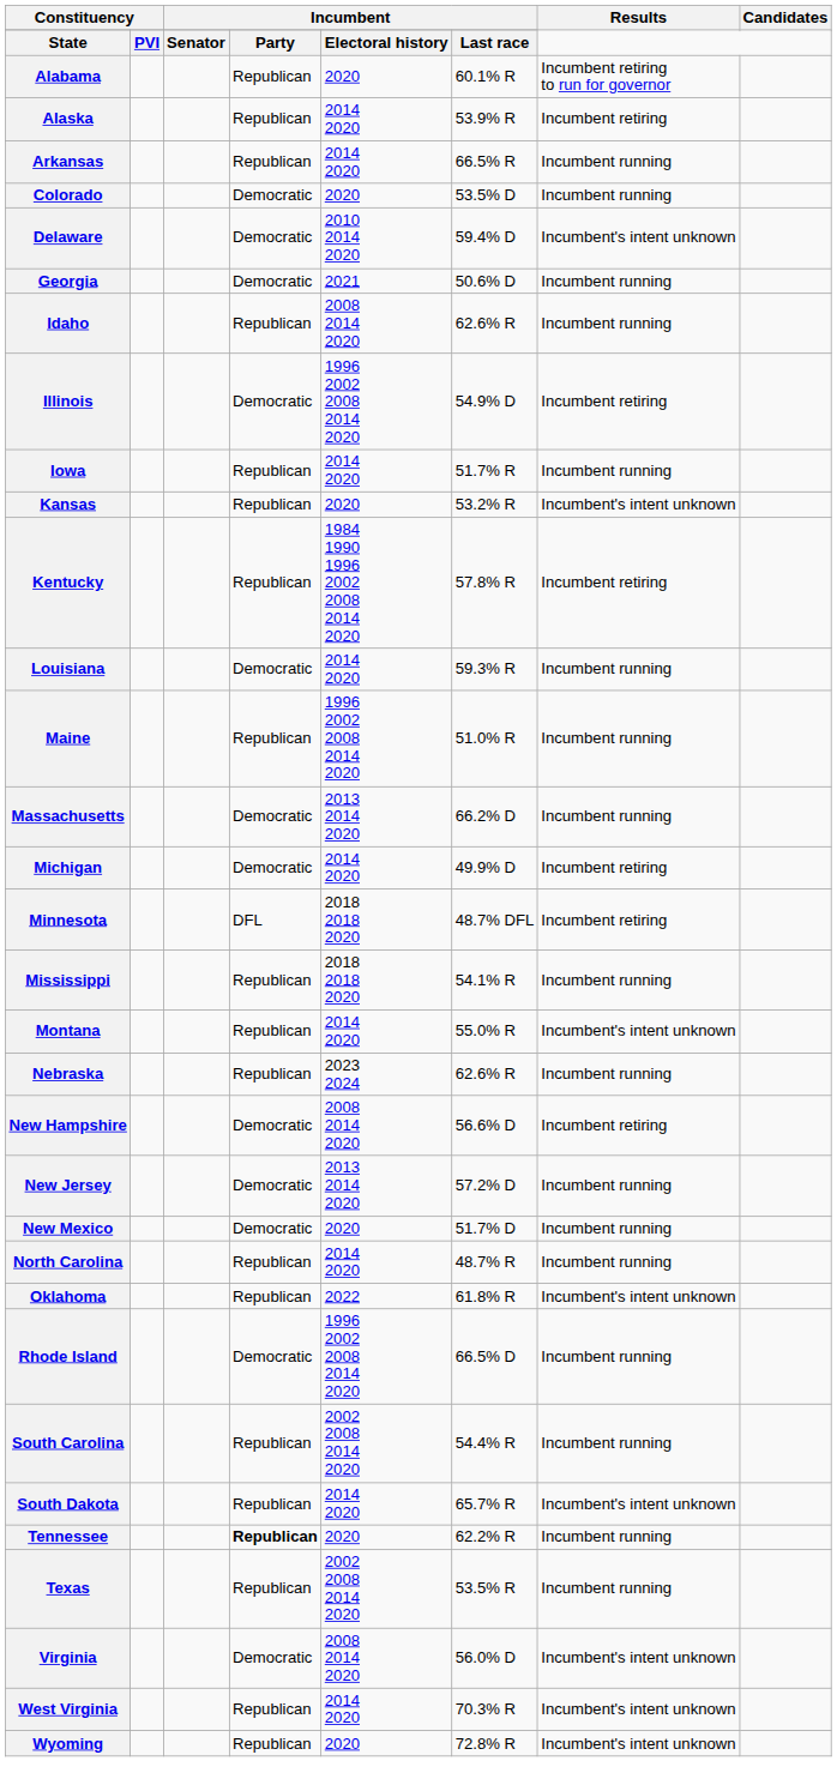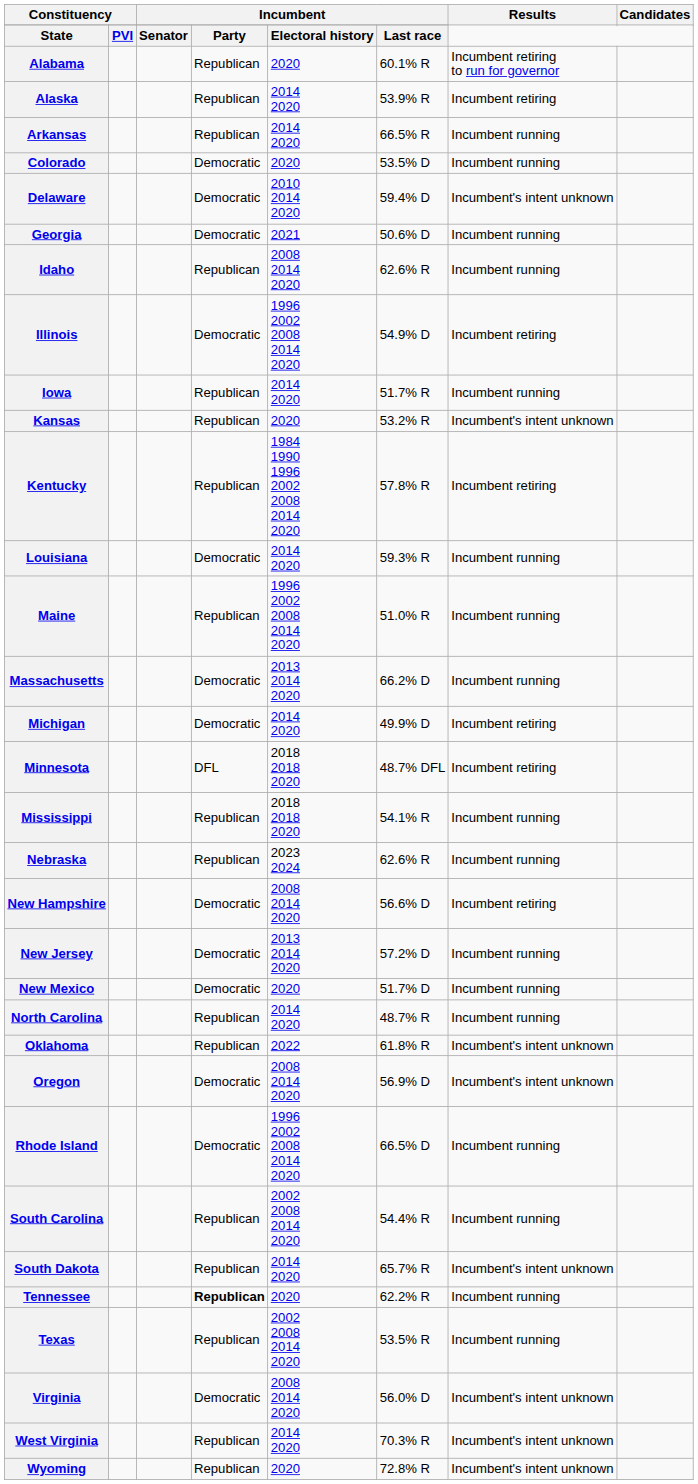 <table class="wikitable sortable">
 <tr valign=bottom>
 <th colspan=2>Constituency</th>
 <th colspan=4>Incumbent</th>
 <th rowspan=2>Results</th>
 <th rowspan=2 class="unsortable">Candidates</th>
 </tr>
 <tr style="vertical-align:bottom">
 </tr>
 <tr>
 <th>State<br></th>
 <th><a href='#'>PVI</a></th>
 <th>Senator</th>
 <th>Party</th>
 <th>Electoral history</th>
 <th>Last race</th>
 </tr>
 <tr>
 <th><a href='#'>Alabama</a></th>
 <td></td>
 <td></td>
 <td>Republican</td>
 <td data-sort-value=2020><a href='#'>2020</a></td>
 <td>60.1% R</td>
 <td>Incumbent retiring<br>to <a href='#'>run for governor</a></td>
 <td nowrap></td>
 </tr>
 <tr>
 <th><a href='#'>Alaska</a></th>
 <td></td>
 <td></td>
 <td>Republican</td>
 <td data-sort-value=2014><a href='#'>2014</a><br><a href='#'>2020</a></td>
 <td>53.9% R</td>
 <td>Incumbent retiring</td>
 <td nowrap></td>
 </tr>
 <tr>
 <th><a href='#'>Arkansas</a></th>
 <td></td>
 <td></td>
 <td>Republican</td>
 <td data-sort-value=2014><a href='#'>2014</a><br><a href='#'>2020</a></td>
 <td>66.5% R</td>
 <td data-sort-value=1>Incumbent running</td>
 <td nowrap></td>
 </tr>
 <tr>
 <th><a href='#'>Colorado</a></th>
 <td></td>
 <td></td>
 <td>Democratic</td>
 <td data-sort-value=2020><a href='#'>2020</a></td>
 <td>53.5% D</td>
 <td data-sort-value=1>Incumbent running</td>
 <td nowrap></td>
 </tr>
 <tr>
 <th><a href='#'>Delaware</a></th>
 <td></td>
 <td></td>
 <td>Democratic</td>
 <td data-sort-value=2010><a href='#'>2010 </a><br><a href='#'>2014</a><br><a href='#'>2020</a></td>
 <td>59.4% D</td>
 <td data-sort-value=0>Incumbent's intent unknown</td>
 <td nowrap></td>
 </tr>
 <tr>
 <th><a href='#'>Georgia</a></th>
 <td></td>
 <td></td>
 <td>Democratic</td>
 <td data-sort-value=2021><a href='#'>2021</a></td>
 <td>50.6% D</td>
 <td data-sort-value=1>Incumbent running</td>
 <td nowrap></td>
 </tr>
 <tr>
 <th><a href='#'>Idaho</a></th>
 <td></td>
 <td></td>
 <td>Republican</td>
 <td data-sort-value=2008><a href='#'>2008</a><br><a href='#'>2014</a><br><a href='#'>2020</a></td>
 <td>62.6% R</td>
 <td data-sort-value=1>Incumbent running</td>
 <td nowrap></td>
 </tr>
 <tr>
 <th><a href='#'>Illinois</a></th>
 <td></td>
 <td></td>
 <td>Democratic</td>
 <td data-sort-value=1996><a href='#'>1996</a><br><a href='#'>2002</a><br><a href='#'>2008</a><br><a href='#'>2014</a><br><a href='#'>2020</a></td>
 <td>54.9% D</td>
 <td>Incumbent retiring</td>
 <td nowrap></td>
 </tr>
 <tr>
 <th><a href='#'>Iowa</a></th>
 <td></td>
 <td></td>
 <td>Republican</td>
 <td data-sort-value=2014><a href='#'>2014</a><br><a href='#'>2020</a></td>
 <td>51.7% R</td>
 <td data-sort-value=1>Incumbent running</td>
 <td nowrap></td>
 </tr>
 <tr>
 <th><a href='#'>Kansas</a></th>
 <td></td>
 <td></td>
 <td>Republican</td>
 <td data-sort-value=2020><a href='#'>2020</a></td>
 <td>53.2% R</td>
 <td data-sort-value=0>Incumbent's intent unknown</td>
 <td nowrap></td>
 </tr>
 <tr>
 <th><a href='#'>Kentucky</a></th>
 <td></td>
 <td></td>
 <td>Republican</td>
 <td data-sort-value=1984><a href='#'>1984</a><br><a href='#'>1990</a><br><a href='#'>1996</a><br><a href='#'>2002</a><br><a href='#'>2008</a><br><a href='#'>2014</a><br><a href='#'>2020</a></td>
 <td>57.8% R</td>
 <td>Incumbent retiring</td>
 <td nowrap></td>
 </tr>
 <tr>
 <th><a href='#'>Louisiana</a></th>
 <td></td>
 <td></td>
 <td>Democratic</td>
 <td data-sort-value=2014><a href='#'>2014</a><br><a href='#'>2020</a></td>
 <td>59.3% R</td>
 <td data-sort-value=1>Incumbent running</td>
 <td nowrap></td>
 </tr>
 <tr>
 <th><a href='#'>Maine</a></th>
 <td></td>
 <td></td>
 <td>Republican</td>
 <td data-sort-value=1996><a href='#'>1996</a><br><a href='#'>2002</a><br><a href='#'>2008</a><br><a href='#'>2014</a><br><a href='#'>2020</a></td>
 <td>51.0% R</td>
 <td data-sort-value=1>Incumbent running</td>
 <td nowrap></td>
 </tr>
 <tr>
 <th><a href='#'>Massachusetts</a></th>
 <td></td>
 <td></td>
 <td>Democratic</td>
 <td data-sort-value=2013><a href='#'>2013 </a><br><a href='#'>2014</a><br><a href='#'>2020</a></td>
 <td>66.2% D</td>
 <td data-sort-value=1>Incumbent running</td>
 <td nowrap></td>
 </tr>
 <tr>
 <th><a href='#'>Michigan</a></th>
 <td></td>
 <td></td>
 <td>Democratic</td>
 <td data-sort-value=2014><a href='#'>2014</a><br><a href='#'>2020</a></td>
 <td>49.9% D</td>
 <td>Incumbent retiring</td>
 <td nowrap></td>
 </tr>
 <tr>
 <th><a href='#'>Minnesota</a></th>
 <td></td>
 <td></td>
 <td>DFL</td>
 <td data-sort-value=2018>2018 <br><a href='#'>2018 </a><br><a href='#'>2020</a></td>
 <td>48.7% DFL</td>
 <td>Incumbent retiring</td>
 <td nowrap></td>
 </tr>
 <tr>
 <th><a href='#'>Mississippi</a></th>
 <td></td>
 <td></td>
 <td>Republican</td>
 <td data-sort-value=2018>2018 <br><a href='#'>2018 </a><br><a href='#'>2020</a></td>
 <td>54.1% R</td>
 <td data-sort-value=1>Incumbent running</td>
 <td nowrap></td>
 </tr>
 <tr>
-<th><a href='#'>Montana</a></th>
-<td></td>
-<td></td>
-<td>Republican</td>
-<td data-sort-value=2014><a href='#'>2014</a><br><a href='#'>2020</a></td>
-<td>55.0% R</td>
-<td data-sort-value=0>Incumbent's intent unknown</td>
-<td nowrap></td>
-</tr>
-<tr>
 <th><a href='#'>Nebraska</a></th>
 <td></td>
 <td></td>
 <td>Republican</td>
 <td data-sort-value=2024>2023 <br><a href='#'>2024 </a></td>
 <td>62.6% R</td>
 <td data-sort-value=1>Incumbent running</td>
 <td nowrap></td>
 </tr>
 <tr>
 <th><a href='#'>New Hampshire</a></th>
 <td></td>
 <td></td>
 <td>Democratic</td>
 <td data-sort-value=2008><a href='#'>2008</a><br><a href='#'>2014</a><br><a href='#'>2020</a></td>
 <td>56.6% D</td>
 <td>Incumbent retiring</td>
 <td nowrap></td>
 </tr>
 <tr>
 <th><a href='#'>New Jersey</a></th>
 <td></td>
 <td></td>
 <td>Democratic</td>
 <td data-sort-value=2013><a href='#'>2013 </a><br><a href='#'>2014</a><br><a href='#'>2020</a></td>
 <td>57.2% D</td>
 <td data-sort-value=1>Incumbent running</td>
 <td nowrap></td>
 </tr>
 <tr>
 <th><a href='#'>New Mexico</a></th>
 <td></td>
 <td></td>
 <td>Democratic</td>
 <td data-sort-value=2020><a href='#'>2020</a></td>
 <td>51.7% D</td>
 <td data-sort-value=1>Incumbent running</td>
 <td nowrap></td>
 </tr>
 <tr>
 <th><a href='#'>North Carolina</a></th>
 <td></td>
 <td></td>
 <td>Republican</td>
 <td data-sort-value=2014><a href='#'>2014</a><br><a href='#'>2020</a></td>
 <td>48.7% R</td>
 <td data-sort-value=1>Incumbent running</td>
 <td nowrap></td>
 </tr>
 <tr>
 <th><a href='#'>Oklahoma</a></th>
 <td></td>
 <td></td>
 <td>Republican</td>
 <td data-sort-value=2022><a href='#'>2022 </a></td>
 <td>61.8% R</td>
+<td data-sort-value=0>Incumbent's intent unknown</td>
+<td nowrap></td>
+</tr>
+<tr>
+<th><a href='#'>Oregon</a></th>
+<td></td>
+<td></td>
+<td>Democratic</td>
+<td data-sort-value=2008><a href='#'>2008</a><br><a href='#'>2014</a><br><a href='#'>2020</a></td>
+<td>56.9% D</td>
 <td data-sort-value=0>Incumbent's intent unknown</td>
 <td nowrap></td>
 </tr>
 <tr>
 <th><a href='#'>Rhode Island</a></th>
 <td></td>
 <td></td>
 <td>Democratic</td>
 <td data-sort-value=1996><a href='#'>1996</a><br><a href='#'>2002</a><br><a href='#'>2008</a><br><a href='#'>2014</a><br><a href='#'>2020</a></td>
 <td>66.5% D</td>
 <td data-sort-value=1>Incumbent running</td>
 <td nowrap></td>
 </tr>
 <tr>
 <th><a href='#'>South Carolina</a></th>
 <td></td>
 <td></td>
 <td>Republican</td>
 <td data-sort-value=2002><a href='#'>2002</a><br><a href='#'>2008</a><br><a href='#'>2014</a><br><a href='#'>2020</a></td>
 <td>54.4% R</td>
 <td data-sort-value=1>Incumbent running</td>
 <td nowrap></td>
 </tr>
 <tr>
 <th><a href='#'>South Dakota</a></th>
 <td></td>
 <td></td>
 <td>Republican</td>
 <td data-sort-value=2014><a href='#'>2014</a><br><a href='#'>2020</a></td>
 <td>65.7% R</td>
 <td data-sort-value=0>Incumbent's intent unknown</td>
 <td nowrap></td>
 </tr>
 <tr>
 <th><a href='#'>Tennessee</a></th>
 <td></td>
 <td></td>
 <td><strong>Republican</strong></td>
 <td data-sort-value=2020><a href='#'>2020</a></td>
 <td>62.2% R</td>
 <td data-sort-value=1>Incumbent running</td>
 <td nowrap></td>
 </tr>
 <tr>
 <th><a href='#'>Texas</a></th>
 <td></td>
 <td></td>
 <td>Republican</td>
 <td data-sort-value=2002><a href='#'>2002</a><br><a href='#'>2008</a><br><a href='#'>2014</a><br><a href='#'>2020</a></td>
 <td>53.5% R</td>
 <td data-sort-value=1>Incumbent running</td>
 <td nowrap></td>
 </tr>
 <tr>
 <th><a href='#'>Virginia</a></th>
 <td></td>
 <td></td>
 <td>Democratic</td>
 <td data-sort-value=2008><a href='#'>2008</a><br><a href='#'>2014</a><br><a href='#'>2020</a></td>
 <td>56.0% D</td>
 <td data-sort-value=0>Incumbent's intent unknown</td>
 <td nowrap></td>
 </tr>
 <tr>
 <th><a href='#'>West Virginia</a></th>
 <td></td>
 <td></td>
 <td>Republican</td>
 <td data-sort-value=2014><a href='#'>2014</a><br><a href='#'>2020</a></td>
 <td>70.3% R</td>
 <td data-sort-value=0>Incumbent's intent unknown</td>
 <td nowrap></td>
 </tr>
 <tr>
 <th><a href='#'>Wyoming</a></th>
 <td></td>
 <td></td>
 <td>Republican</td>
 <td data-sort-value=2020><a href='#'>2020</a></td>
 <td>72.8% R</td>
 <td data-sort-value=0>Incumbent's intent unknown</td>
 <td nowrap></td>
 </tr>
 </table>
